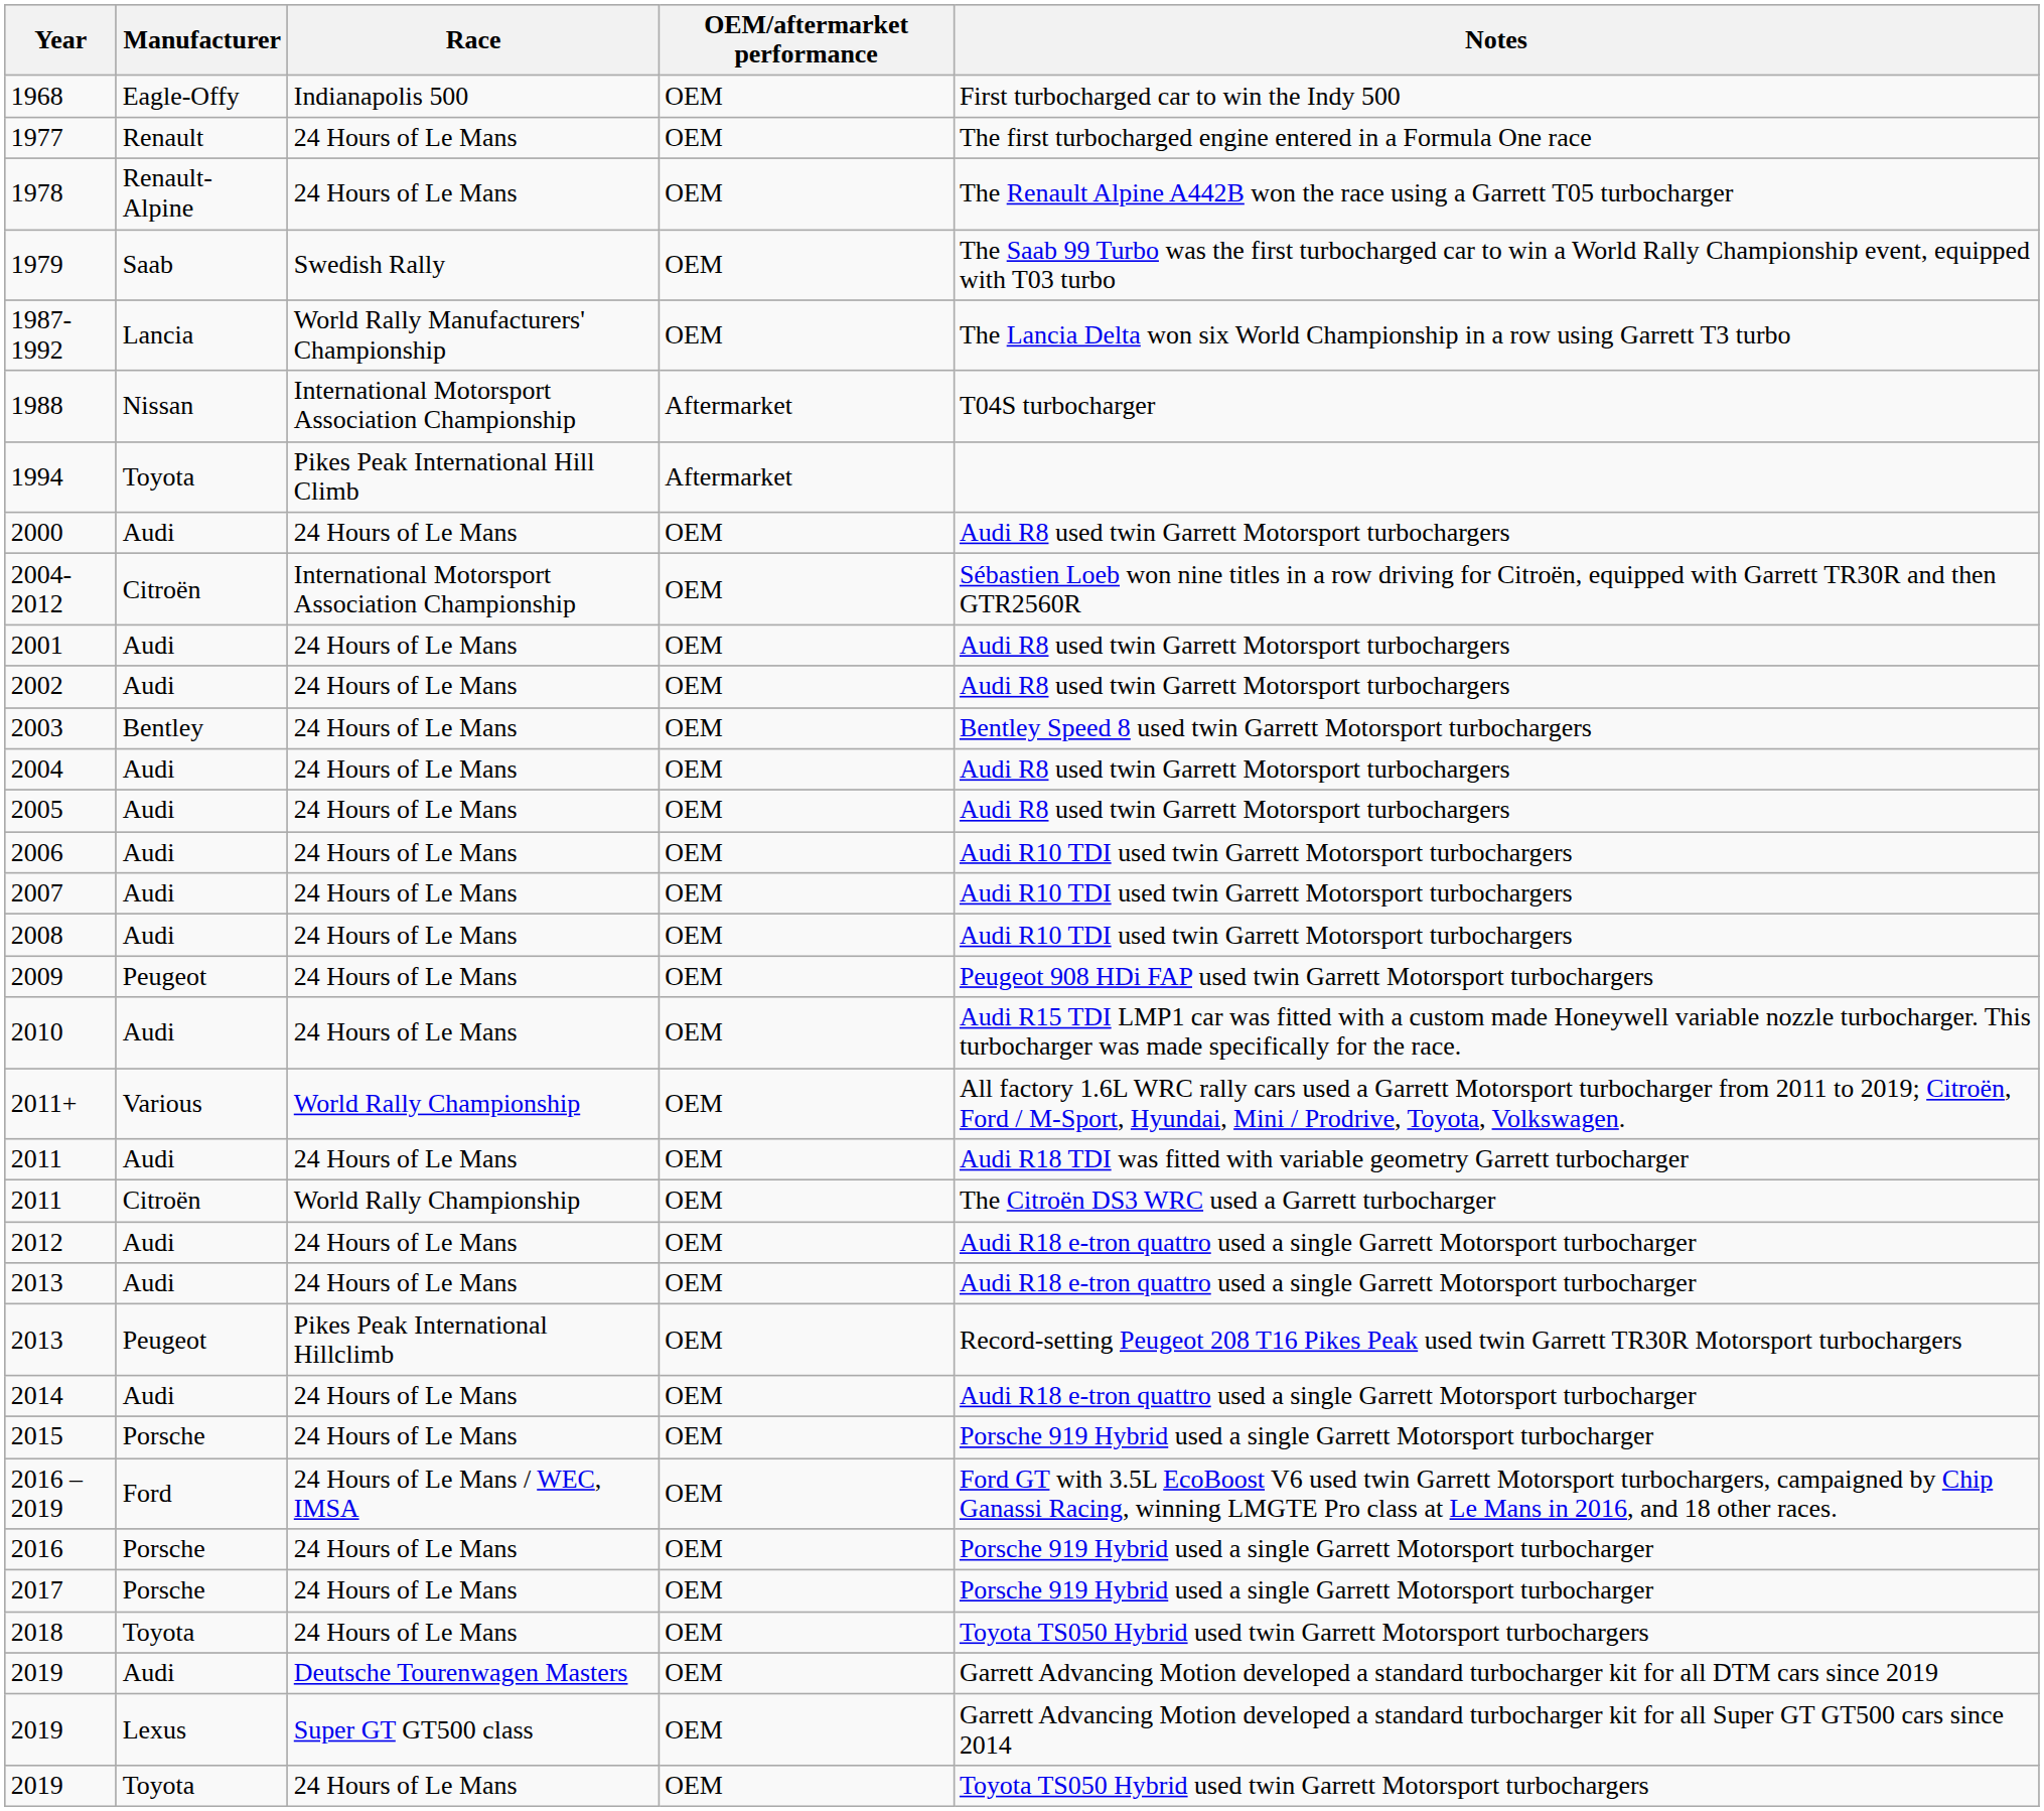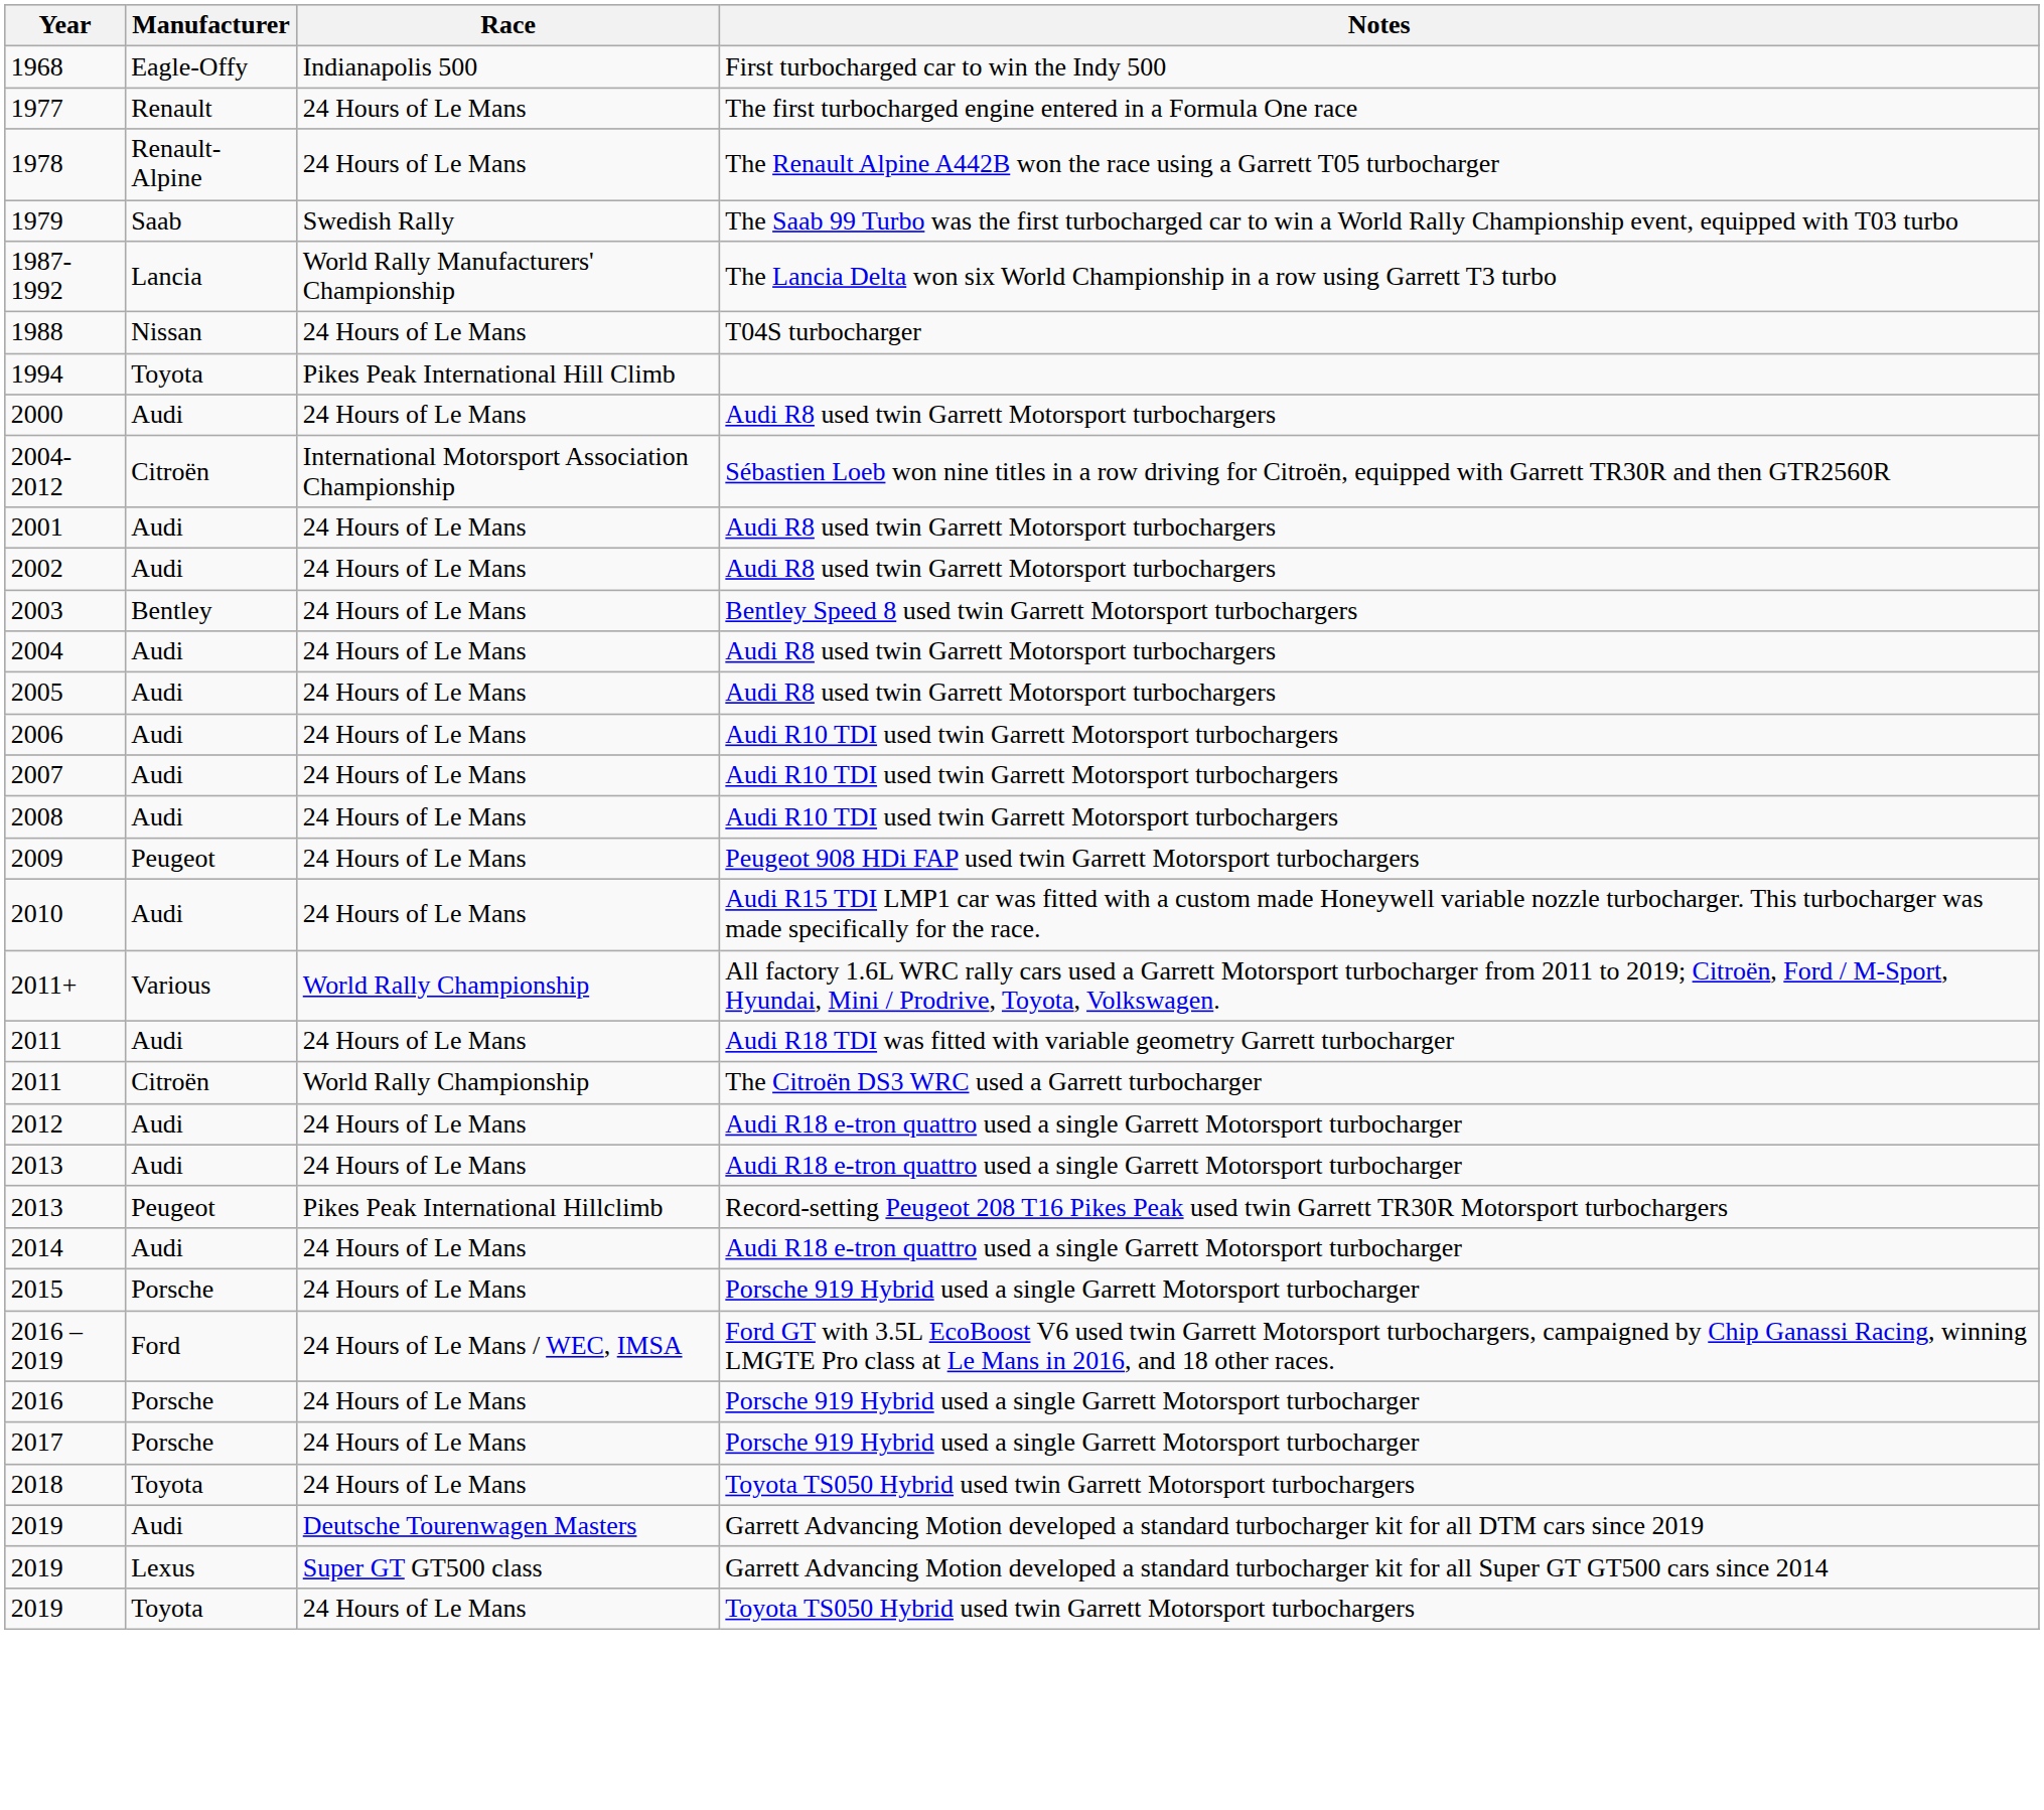 <table class="wikitable sortable">
 <tr>
 <th>Year</th>
 <th>Manufacturer</th>
 <th>Race</th>
-<th>OEM/aftermarket performance</th>
 <th>Notes</th>
 </tr>
 <tr>
 <td>1968</td>
 <td>Eagle-Offy</td>
 <td>Indianapolis 500</td>
-<td>OEM</td>
 <td>First turbocharged car to win the Indy 500</td>
 </tr>
 <tr>
 <td>1977</td>
 <td>Renault</td>
 <td>24 Hours of Le Mans</td>
-<td>OEM</td>
 <td>The first turbocharged engine entered in a Formula One race</td>
 </tr>
 <tr>
 <td>1978</td>
 <td>Renault-Alpine</td>
 <td>24 Hours of Le Mans</td>
-<td>OEM</td>
 <td>The <a href='#'>Renault Alpine A442B</a> won the race using a Garrett T05 turbocharger</td>
 </tr>
 <tr>
 <td>1979</td>
 <td>Saab</td>
 <td>Swedish Rally</td>
-<td>OEM</td>
 <td>The <a href='#'>Saab 99 Turbo</a> was the first turbocharged car to win a World Rally Championship event, equipped with T03 turbo</td>
 </tr>
 <tr>
 <td>1987-1992</td>
 <td>Lancia</td>
 <td>World Rally Manufacturers' Championship</td>
-<td>OEM</td>
 <td>The <a href='#'>Lancia Delta</a> won six World Championship in a row using Garrett T3 turbo</td>
 </tr>
 <tr>
 <td>1988</td>
 <td>Nissan</td>
-<td>International Motorsport Association Championship</td>
-<td>Aftermarket</td>
+<td>24 Hours of Le Mans</td>
 <td>T04S turbocharger</td>
 </tr>
 <tr>
 <td>1994</td>
 <td>Toyota</td>
 <td>Pikes Peak International Hill Climb</td>
-<td>Aftermarket</td>
 <td></td>
 </tr>
 <tr>
 <td>2000</td>
 <td>Audi</td>
 <td>24 Hours of Le Mans</td>
-<td>OEM</td>
 <td><a href='#'>Audi R8</a> used twin Garrett Motorsport turbochargers</td>
 </tr>
 <tr>
 <td>2004-2012</td>
 <td>Citroën</td>
 <td>International Motorsport Association Championship</td>
-<td>OEM</td>
 <td><a href='#'>Sébastien Loeb</a> won nine titles in a row driving for Citroën, equipped with Garrett TR30R and then GTR2560R</td>
 </tr>
 <tr>
 <td>2001</td>
 <td>Audi</td>
 <td>24 Hours of Le Mans</td>
-<td>OEM</td>
 <td><a href='#'>Audi R8</a> used twin Garrett Motorsport turbochargers</td>
 </tr>
 <tr>
 <td>2002</td>
 <td>Audi</td>
 <td>24 Hours of Le Mans</td>
-<td>OEM</td>
 <td><a href='#'>Audi R8</a> used twin Garrett Motorsport turbochargers</td>
 </tr>
 <tr>
 <td>2003</td>
 <td>Bentley</td>
 <td>24 Hours of Le Mans</td>
-<td>OEM</td>
 <td><a href='#'>Bentley Speed 8</a> used twin Garrett Motorsport turbochargers</td>
 </tr>
 <tr>
 <td>2004</td>
 <td>Audi</td>
 <td>24 Hours of Le Mans</td>
-<td>OEM</td>
 <td><a href='#'>Audi R8</a> used twin Garrett Motorsport turbochargers</td>
 </tr>
 <tr>
 <td>2005</td>
 <td>Audi</td>
 <td>24 Hours of Le Mans</td>
-<td>OEM</td>
 <td><a href='#'>Audi R8</a> used twin Garrett Motorsport turbochargers</td>
 </tr>
 <tr>
 <td>2006</td>
 <td>Audi</td>
 <td>24 Hours of Le Mans</td>
-<td>OEM</td>
 <td><a href='#'>Audi R10 TDI</a> used twin Garrett Motorsport turbochargers</td>
 </tr>
 <tr>
 <td>2007</td>
 <td>Audi</td>
 <td>24 Hours of Le Mans</td>
-<td>OEM</td>
 <td><a href='#'>Audi R10 TDI</a> used twin Garrett Motorsport turbochargers</td>
 </tr>
 <tr>
 <td>2008</td>
 <td>Audi</td>
 <td>24 Hours of Le Mans</td>
-<td>OEM</td>
 <td><a href='#'>Audi R10 TDI</a> used twin Garrett Motorsport turbochargers</td>
 </tr>
 <tr>
 <td>2009</td>
 <td>Peugeot</td>
 <td>24 Hours of Le Mans</td>
-<td>OEM</td>
 <td><a href='#'>Peugeot 908 HDi FAP</a> used twin Garrett Motorsport turbochargers</td>
 </tr>
 <tr>
 <td>2010</td>
 <td>Audi</td>
 <td>24 Hours of Le Mans</td>
-<td>OEM</td>
 <td><a href='#'>Audi R15 TDI</a> LMP1 car was fitted with a custom made Honeywell variable nozzle turbocharger. This turbocharger was made specifically for the race.</td>
 </tr>
 <tr>
 <td>2011+</td>
 <td>Various</td>
 <td><a href='#'>World Rally Championship</a></td>
-<td>OEM</td>
 <td>All factory 1.6L WRC rally cars used a Garrett Motorsport turbocharger from 2011 to 2019; <a href='#'>Citroën</a>, <a href='#'>Ford / M-Sport</a>, <a href='#'>Hyundai</a>, <a href='#'>Mini / Prodrive</a>, <a href='#'>Toyota</a>, <a href='#'>Volkswagen</a>.</td>
 </tr>
 <tr>
 <td>2011</td>
 <td>Audi</td>
 <td>24 Hours of Le Mans</td>
-<td>OEM</td>
 <td><a href='#'>Audi R18 TDI</a> was fitted with variable geometry Garrett turbocharger</td>
 </tr>
 <tr>
 <td>2011</td>
 <td>Citroën</td>
 <td>World Rally Championship</td>
-<td>OEM</td>
 <td>The <a href='#'>Citroën DS3 WRC</a> used a Garrett turbocharger</td>
 </tr>
 <tr>
 <td>2012</td>
 <td>Audi</td>
 <td>24 Hours of Le Mans</td>
-<td>OEM</td>
 <td><a href='#'>Audi R18 e-tron quattro</a> used a single Garrett Motorsport turbocharger</td>
 </tr>
 <tr>
 <td>2013</td>
 <td>Audi</td>
 <td>24 Hours of Le Mans</td>
-<td>OEM</td>
 <td><a href='#'>Audi R18 e-tron quattro</a> used a single Garrett Motorsport turbocharger</td>
 </tr>
 <tr>
 <td>2013</td>
 <td>Peugeot</td>
 <td>Pikes Peak International Hillclimb</td>
-<td>OEM</td>
 <td>Record-setting <a href='#'>Peugeot 208 T16 Pikes Peak</a> used twin Garrett TR30R Motorsport turbochargers</td>
 </tr>
 <tr>
 <td>2014</td>
 <td>Audi</td>
 <td>24 Hours of Le Mans</td>
-<td>OEM</td>
 <td><a href='#'>Audi R18 e-tron quattro</a> used a single Garrett Motorsport turbocharger</td>
 </tr>
 <tr>
 <td>2015</td>
 <td>Porsche</td>
 <td>24 Hours of Le Mans</td>
-<td>OEM</td>
 <td><a href='#'>Porsche 919 Hybrid</a> used a single Garrett Motorsport turbocharger</td>
 </tr>
 <tr>
 <td>2016 – 2019</td>
 <td>Ford</td>
 <td>24 Hours of Le Mans / <a href='#'>WEC</a>, <a href='#'>IMSA</a></td>
-<td>OEM</td>
 <td><a href='#'>Ford GT</a> with 3.5L <a href='#'>EcoBoost</a> V6 used twin Garrett Motorsport turbochargers, campaigned by <a href='#'>Chip Ganassi Racing</a>, winning LMGTE Pro class at <a href='#'>Le Mans in 2016</a>, and 18 other races.</td>
 </tr>
 <tr>
 <td>2016</td>
 <td>Porsche</td>
 <td>24 Hours of Le Mans</td>
-<td>OEM</td>
 <td><a href='#'>Porsche 919 Hybrid</a> used a single Garrett Motorsport turbocharger</td>
 </tr>
 <tr>
 <td>2017</td>
 <td>Porsche</td>
 <td>24 Hours of Le Mans</td>
-<td>OEM</td>
 <td><a href='#'>Porsche 919 Hybrid</a> used a single Garrett Motorsport turbocharger</td>
 </tr>
 <tr>
 <td>2018</td>
 <td>Toyota</td>
 <td>24 Hours of Le Mans</td>
-<td>OEM</td>
 <td><a href='#'>Toyota TS050 Hybrid</a> used twin Garrett Motorsport turbochargers</td>
 </tr>
 <tr>
 <td>2019</td>
 <td>Audi</td>
 <td><a href='#'>Deutsche Tourenwagen Masters</a></td>
-<td>OEM</td>
 <td>Garrett Advancing Motion developed a standard turbocharger kit for all DTM cars since 2019</td>
 </tr>
 <tr>
 <td>2019</td>
 <td>Lexus</td>
 <td><a href='#'>Super GT</a> GT500 class</td>
-<td>OEM</td>
 <td>Garrett Advancing Motion developed a standard turbocharger kit for all Super GT GT500 cars since 2014</td>
 </tr>
 <tr>
 <td>2019</td>
 <td>Toyota</td>
 <td>24 Hours of Le Mans</td>
-<td>OEM</td>
 <td><a href='#'>Toyota TS050 Hybrid</a> used twin Garrett Motorsport turbochargers</td>
 </tr>
 </table>
